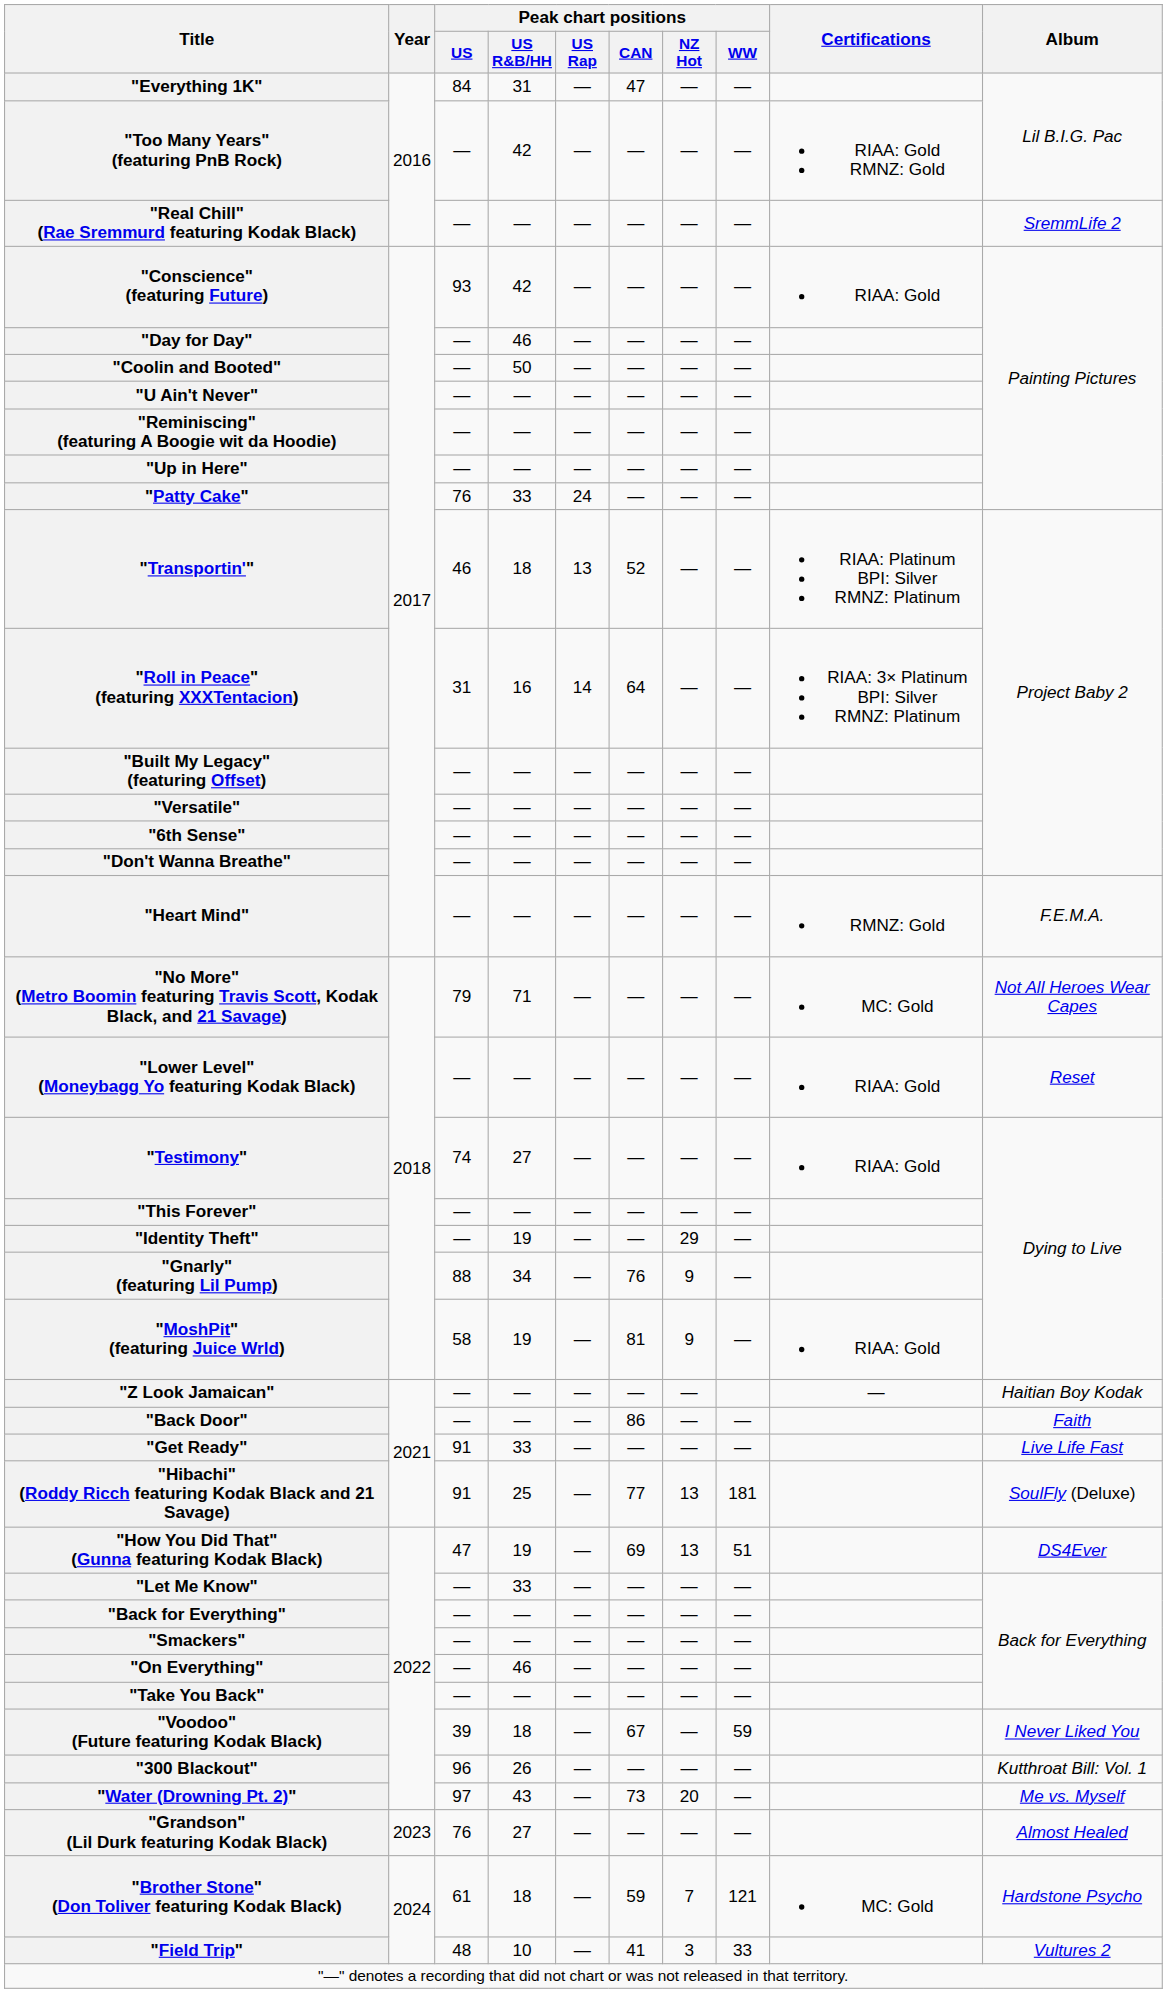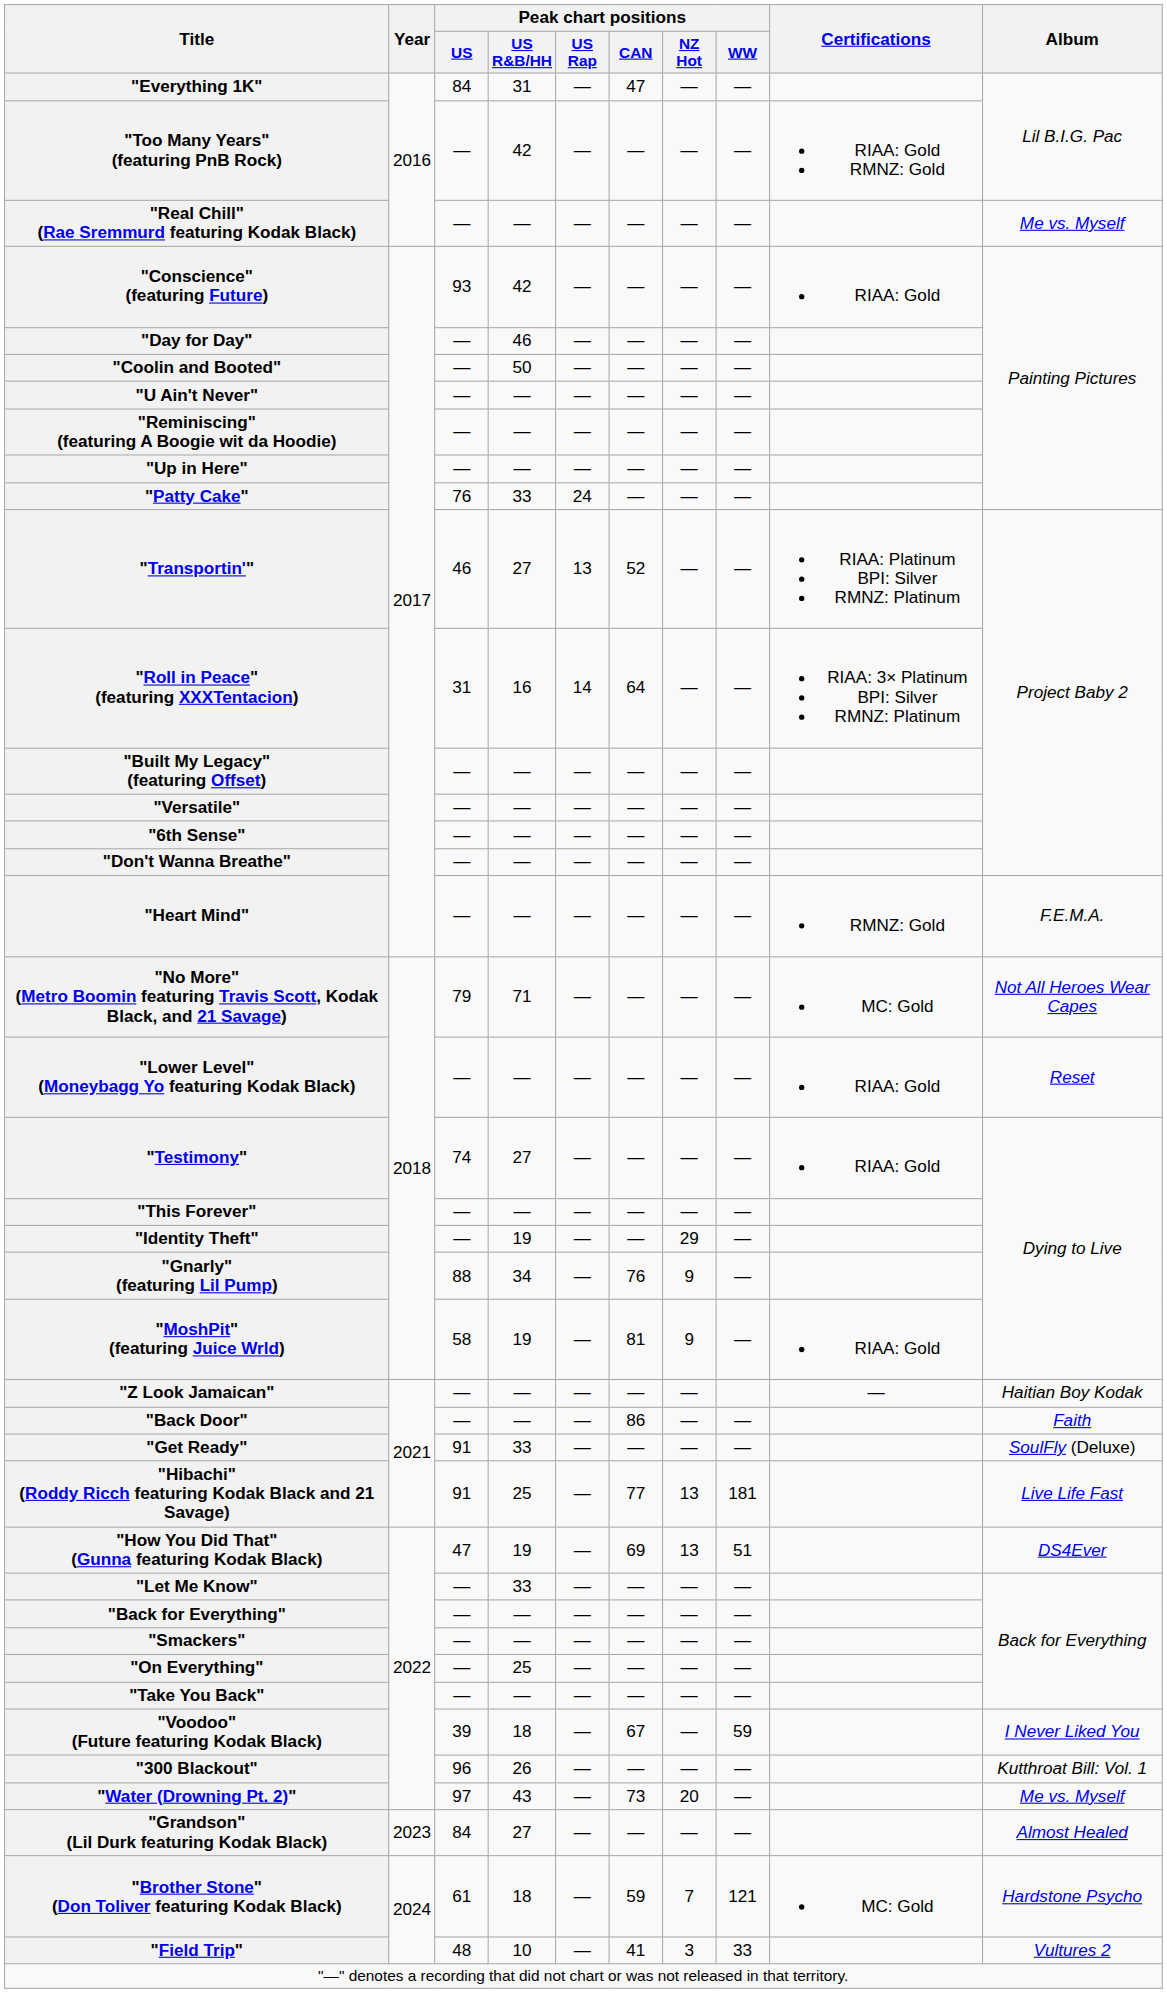 <table class="wikitable plainrowheaders" style="text-align:center;">
 <tr>
 <th scope="col" rowspan="2" style="width:22em;">Title</th>
 <th scope="col" rowspan="2" style="width:1em;">Year</th>
 <th scope="col" colspan="6">Peak chart positions</th>
 <th scope="col" rowspan="2" style="width:12em;"><a href='#'>Certifications</a></th>
 <th scope="col" rowspan="2" style="width:10em;">Album</th>
 </tr>
 <tr>
 <th scope="col" style="width:3em;font-size:90%;"><a href='#'>US</a><br></th>
 <th scope="col" style="width:3em;font-size:90%;"><a href='#'>US<br>R&B/HH</a><br></th>
 <th scope="col" style="width:3em;font-size:90%;"><a href='#'>US<br>Rap</a><br></th>
 <th scope="col" style="width:3em;font-size:90%;"><a href='#'>CAN</a><br></th>
 <th scope="col" style="width:3em;font-size:90%;"><a href='#'>NZ<br>Hot</a><br></th>
 <th scope="col" style="width:3em;font-size:90%;"><a href='#'>WW</a><br></th>
 </tr>
 <tr>
 <th scope="row">"Everything 1K"</th>
 <td rowspan=3>2016</td>
 <td>84</td>
 <td>31</td>
 <td>—</td>
 <td>47</td>
 <td>—</td>
 <td>—</td>
 <td></td>
 <td rowspan=2><em>Lil B.I.G. Pac</em></td>
 </tr>
 <tr>
 <th scope="row">"Too Many Years"<br><span>(featuring PnB Rock)</span></th>
 <td>—</td>
 <td>42</td>
 <td>—</td>
 <td>—</td>
 <td>—</td>
 <td>—</td>
 <td><br><ul><li>RIAA: Gold</li><li>RMNZ: Gold</li></ul></td>
 </tr>
 <tr>
 <th scope="row">"Real Chill"<br><span>(<a href='#'>Rae Sremmurd</a> featuring Kodak Black)</span></th>
 <td>—</td>
 <td>—</td>
 <td>—</td>
 <td>—</td>
 <td>—</td>
 <td>—</td>
 <td></td>
-<td><em><a href='#'>SremmLife 2</a></em></td>
+<td><em><a href='#'>Me vs. Myself</a></em></td>
 </tr>
 <tr>
 <th scope="row">"Conscience"<br><span>(featuring <a href='#'>Future</a>)</span></th>
 <td rowspan="14">2017</td>
 <td>93</td>
 <td>42</td>
 <td>—</td>
 <td>—</td>
 <td>—</td>
 <td>—</td>
 <td><br><ul><li>RIAA: Gold</li></ul></td>
 <td rowspan="7"><em>Painting Pictures</em></td>
 </tr>
 <tr>
 <th scope="row">"Day for Day"</th>
 <td>—</td>
 <td>46</td>
 <td>—</td>
 <td>—</td>
 <td>—</td>
 <td>—</td>
 <td></td>
 </tr>
 <tr>
 <th scope="row">"Coolin and Booted"</th>
 <td>—</td>
 <td>50</td>
 <td>—</td>
 <td>—</td>
 <td>—</td>
 <td>—</td>
 <td></td>
 </tr>
 <tr>
 <th scope="row">"U Ain't Never"</th>
 <td>—</td>
 <td>—</td>
 <td>—</td>
 <td>—</td>
 <td>—</td>
 <td>—</td>
 <td></td>
 </tr>
 <tr>
 <th scope="row">"Reminiscing"<br><span>(featuring A Boogie wit da Hoodie)</span></th>
 <td>—</td>
 <td>—</td>
 <td>—</td>
 <td>—</td>
 <td>—</td>
 <td>—</td>
 <td></td>
 </tr>
 <tr>
 <th scope="row">"Up in Here"</th>
 <td>—</td>
 <td>—</td>
 <td>—</td>
 <td>—</td>
 <td>—</td>
 <td>—</td>
 <td></td>
 </tr>
 <tr>
 <th scope="row">"<a href='#'>Patty Cake</a>"</th>
 <td>76</td>
 <td>33</td>
 <td>24</td>
 <td>—</td>
 <td>—</td>
 <td>—</td>
 <td></td>
 </tr>
 <tr>
 <th scope="row">"<a href='#'>Transportin'</a>"</th>
 <td>46</td>
-<td>18</td>
+<td>27</td>
 <td>13</td>
 <td>52</td>
 <td>—</td>
 <td>—</td>
 <td><br><ul><li>RIAA: Platinum</li><li>BPI: Silver</li><li>RMNZ: Platinum</li></ul></td>
 <td rowspan="6"><em>Project Baby 2</em></td>
 </tr>
 <tr>
 <th scope="row">"<a href='#'>Roll in Peace</a>"<br><span>(featuring <a href='#'>XXXTentacion</a>)</span></th>
 <td>31</td>
 <td>16</td>
 <td>14</td>
 <td>64</td>
 <td>—</td>
 <td>—</td>
 <td><br><ul><li>RIAA: 3× Platinum</li><li>BPI: Silver</li><li>RMNZ: Platinum</li></ul></td>
 </tr>
 <tr>
 <th scope="row">"Built My Legacy"<br><span>(featuring <a href='#'>Offset</a>)</span></th>
 <td>—</td>
 <td>—</td>
 <td>—</td>
 <td>—</td>
 <td>—</td>
 <td>—</td>
 <td></td>
 </tr>
 <tr>
 <th scope="row">"Versatile"</th>
 <td>—</td>
 <td>—</td>
 <td>—</td>
 <td>—</td>
 <td>—</td>
 <td>—</td>
 <td></td>
 </tr>
 <tr>
 <th scope="row">"6th Sense"</th>
 <td>—</td>
 <td>—</td>
 <td>—</td>
 <td>—</td>
 <td>—</td>
 <td>—</td>
 <td></td>
 </tr>
 <tr>
 <th scope="row">"Don't Wanna Breathe"</th>
 <td>—</td>
 <td>—</td>
 <td>—</td>
 <td>—</td>
 <td>—</td>
 <td>—</td>
 <td></td>
 </tr>
 <tr>
 <th scope="row">"Heart Mind"<br></th>
 <td>—</td>
 <td>—</td>
 <td>—</td>
 <td>—</td>
 <td>—</td>
 <td>—</td>
 <td><br><ul><li>RMNZ: Gold</li></ul></td>
 <td><em>F.E.M.A.</em></td>
 </tr>
 <tr>
 <th scope="row">"No More"<br><span>(<a href='#'>Metro Boomin</a> featuring <a href='#'>Travis Scott</a>, Kodak Black, and <a href='#'>21 Savage</a>)</span></th>
 <td rowspan="7">2018</td>
 <td>79</td>
 <td>71</td>
 <td>—</td>
 <td>—</td>
 <td>—</td>
 <td>—</td>
 <td><br><ul><li>MC: Gold</li></ul></td>
 <td><em><a href='#'>Not All Heroes Wear Capes</a></em></td>
 </tr>
 <tr>
 <th scope="row">"Lower Level"<br><span>(<a href='#'>Moneybagg Yo</a> featuring Kodak Black)</span></th>
 <td>—</td>
 <td>—</td>
 <td>—</td>
 <td>—</td>
 <td>—</td>
 <td>—</td>
 <td><br><ul><li>RIAA: Gold</li></ul></td>
 <td><em><a href='#'>Reset</a></em></td>
 </tr>
 <tr>
 <th scope="row">"<a href='#'>Testimony</a>"</th>
 <td>74</td>
 <td>27</td>
 <td>—</td>
 <td>—</td>
 <td>—</td>
 <td>—</td>
 <td><br><ul><li>RIAA: Gold</li></ul></td>
 <td rowspan="5"><em>Dying to Live</em></td>
 </tr>
 <tr>
 <th scope="row">"This Forever"</th>
 <td>—</td>
 <td>—</td>
 <td>—</td>
 <td>—</td>
 <td>—</td>
 <td>—</td>
 <td></td>
 </tr>
 <tr>
 <th scope="row">"Identity Theft"</th>
 <td>—</td>
 <td>19</td>
 <td>—</td>
 <td>—</td>
 <td>29</td>
 <td>—</td>
 <td></td>
 </tr>
 <tr>
 <th scope="row">"Gnarly"<br><span>(featuring <a href='#'>Lil Pump</a>)</span></th>
 <td>88</td>
 <td>34</td>
 <td>—</td>
 <td>76</td>
 <td>9</td>
 <td>—</td>
 <td></td>
 </tr>
 <tr>
 <th scope="row">"<a href='#'>MoshPit</a>"<br><span>(featuring <a href='#'>Juice Wrld</a>)</span></th>
 <td>58</td>
 <td>19</td>
 <td>—</td>
 <td>81</td>
 <td>9</td>
 <td>—</td>
 <td><br><ul><li>RIAA: Gold</li></ul></td>
 </tr>
 <tr>
 <th scope="row">"Z Look Jamaican"</th>
 <td rowspan="4">2021</td>
 <td>—</td>
 <td>—</td>
 <td>—</td>
 <td>—</td>
 <td>—</td>
 <td></td>
 <td>—</td>
 <td><em>Haitian Boy Kodak</em></td>
 </tr>
 <tr>
 <th scope="row">"Back Door"<br></th>
 <td>—</td>
 <td>—</td>
 <td>—</td>
 <td>86</td>
 <td>—</td>
 <td>—</td>
 <td></td>
 <td><em><a href='#'>Faith</a></em></td>
 </tr>
 <tr>
 <th scope="row">"Get Ready"<br></th>
 <td>91</td>
 <td>33</td>
 <td>—</td>
 <td>—</td>
 <td>—</td>
 <td>—</td>
 <td></td>
-<td><em><a href='#'>Live Life Fast</a></em></td>
+<td><em><a href='#'>SoulFly</a></em> (Deluxe)</td>
 </tr>
 <tr>
 <th scope="row">"Hibachi"<br><span>(<a href='#'>Roddy Ricch</a> featuring Kodak Black and 21 Savage)</span></th>
 <td>91</td>
 <td>25</td>
 <td>—</td>
 <td>77</td>
 <td>13</td>
 <td>181</td>
 <td></td>
-<td><em><a href='#'>SoulFly</a></em> (Deluxe)</td>
+<td><em><a href='#'>Live Life Fast</a></em></td>
 </tr>
 <tr>
 <th scope="row">"How You Did That"<br><span>(<a href='#'>Gunna</a> featuring Kodak Black)</span></th>
 <td rowspan="9">2022</td>
 <td>47</td>
 <td>19</td>
 <td>—</td>
 <td>69</td>
 <td>13</td>
 <td>51</td>
 <td></td>
 <td><em><a href='#'>DS4Ever</a></em></td>
 </tr>
 <tr>
 <th scope="row">"Let Me Know"</th>
 <td>—</td>
 <td>33</td>
 <td>—</td>
 <td>—</td>
 <td>—</td>
 <td>—</td>
 <td></td>
 <td rowspan="5"><em>Back for Everything</em></td>
 </tr>
 <tr>
 <th scope="row">"Back for Everything"</th>
 <td>—</td>
 <td>—</td>
 <td>—</td>
 <td>—</td>
 <td>—</td>
 <td>—</td>
 <td></td>
 </tr>
 <tr>
 <th scope="row">"Smackers"</th>
 <td>—</td>
 <td>—</td>
 <td>—</td>
 <td>—</td>
 <td>—</td>
 <td>—</td>
 <td></td>
 </tr>
 <tr>
 <th scope="row">"On Everything"</th>
 <td>—</td>
-<td>46</td>
+<td>25</td>
 <td>—</td>
 <td>—</td>
 <td>—</td>
 <td>—</td>
 <td></td>
 </tr>
 <tr>
 <th scope="row">"Take You Back"<br></th>
 <td>—</td>
 <td>—</td>
 <td>—</td>
 <td>—</td>
 <td>—</td>
 <td>—</td>
 <td></td>
 </tr>
 <tr>
 <th scope="row">"Voodoo"<br><span>(Future featuring Kodak Black)</span></th>
 <td>39</td>
 <td>18</td>
 <td>—</td>
 <td>67</td>
 <td>—</td>
 <td>59</td>
 <td></td>
 <td><em><a href='#'>I Never Liked You</a></em></td>
 </tr>
 <tr>
 <th scope="row">"300 Blackout"</th>
 <td>96</td>
 <td>26</td>
 <td>—</td>
 <td>—</td>
 <td>—</td>
 <td>—</td>
 <td></td>
 <td><em>Kutthroat Bill: Vol. 1</em></td>
 </tr>
 <tr>
 <th scope="row">"<a href='#'>Water (Drowning Pt. 2)</a>"<br></th>
 <td>97</td>
 <td>43</td>
 <td>—</td>
 <td>73</td>
 <td>20</td>
 <td>—</td>
 <td></td>
 <td><em><a href='#'>Me vs. Myself</a></em></td>
 </tr>
 <tr>
 <th scope="row">"Grandson"<br><span>(Lil Durk featuring Kodak Black)</span></th>
 <td>2023</td>
-<td>76</td>
+<td>84</td>
 <td>27</td>
 <td>—</td>
 <td>—</td>
 <td>—</td>
 <td>—</td>
 <td></td>
 <td><em><a href='#'>Almost Healed</a></em></td>
 </tr>
 <tr>
 <th scope="row">"<a href='#'>Brother Stone</a>"<br><span>(<a href='#'>Don Toliver</a> featuring Kodak Black)</span></th>
 <td rowspan="2">2024</td>
 <td>61</td>
 <td>18</td>
 <td>—</td>
 <td>59</td>
 <td>7</td>
 <td>121</td>
 <td><br><ul><li>MC: Gold</li></ul></td>
 <td><em><a href='#'>Hardstone Psycho</a></em></td>
 </tr>
 <tr>
 <th scope="row">"<a href='#'>Field Trip</a>"<br></th>
 <td>48</td>
 <td>10</td>
 <td>—</td>
 <td>41</td>
 <td>3</td>
 <td>33</td>
 <td></td>
 <td><em><a href='#'>Vultures 2</a></em></td>
 </tr>
 <tr>
 <td colspan="10" style="font-size:90%">"—" denotes a recording that did not chart or was not released in that territory.</td>
 </tr>
 </table>
